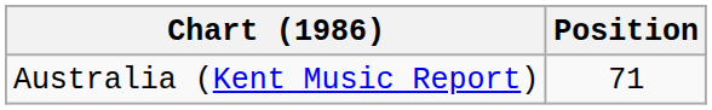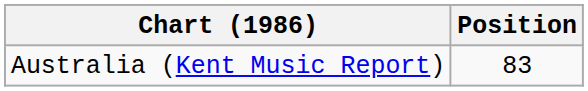 <table class="wikitable">
 <tr>
 <th align="left">Chart (1986)</th>
 <th style="text-align:center;">Position</th>
 </tr>
 <tr>
 <td>Australia (<a href='#'>Kent Music Report</a>)</td>
-<td style="text-align:center;">71</td>
+<td style="text-align:center;">83</td>
 </tr>
 </table>
